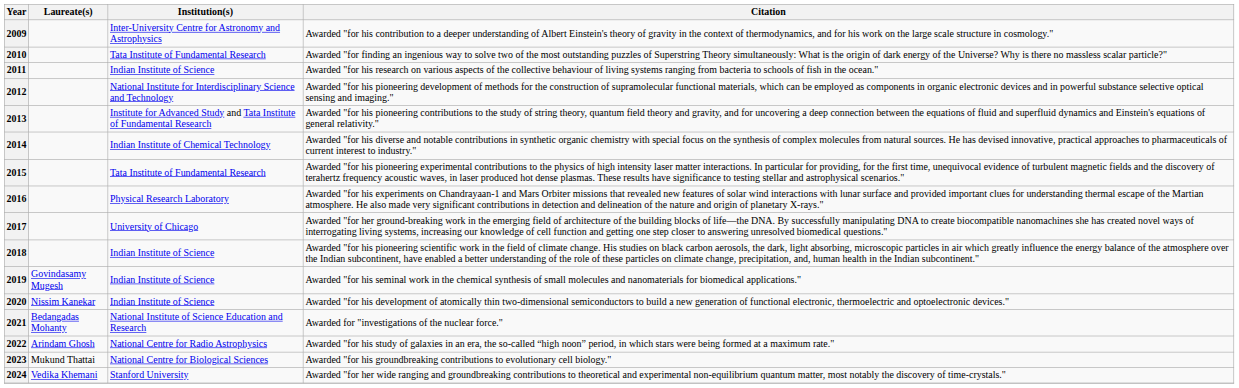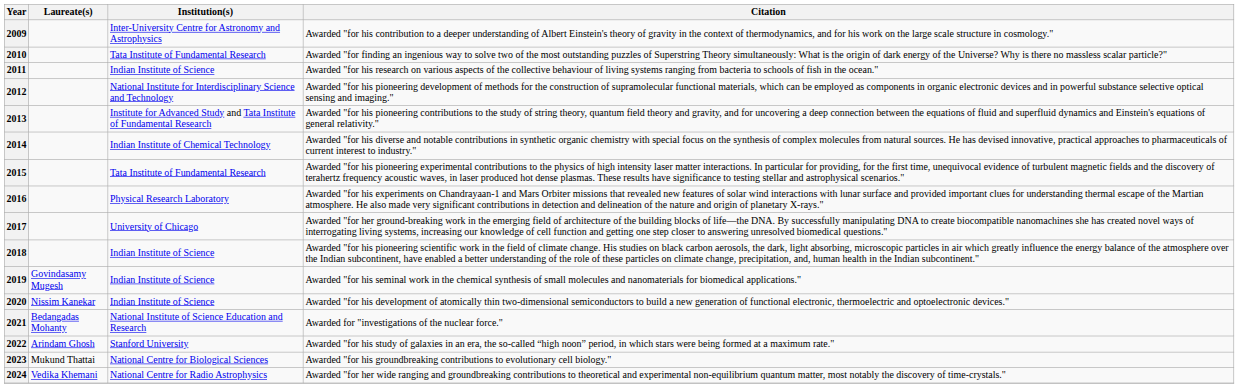 <table style="margin:auto;"  class="wikitable sortable plainrowheaders">
 <tr>
 <th scope=col>Year</th>
 <th scope=col>Laureate(s)</th>
 <th scope=col>Institution(s)</th>
 <th scope=col class=unsortable>Citation</th>
 </tr>
 <tr>
 <th scope=row>2009</th>
 <td></td>
 <td><a href='#'>Inter-University Centre for Astronomy and Astrophysics</a></td>
 <td>Awarded "for his contribution to a deeper understanding of Albert Einstein's theory of gravity in the context of thermodynamics, and for his work on the large scale structure in cosmology."</td>
 </tr>
 <tr>
 <th scope=row>2010</th>
 <td></td>
 <td><a href='#'>Tata Institute of Fundamental Research</a></td>
 <td>Awarded "for finding an ingenious way to solve two of the most outstanding puzzles of Superstring Theory simultaneously: What is the origin of dark energy of the Universe? Why is there no massless scalar particle?"</td>
 </tr>
 <tr>
 <th scope=row>2011</th>
 <td></td>
 <td><a href='#'>Indian Institute of Science</a></td>
 <td>Awarded "for his research on various aspects of the collective behaviour of living systems ranging from bacteria to schools of fish in the ocean."</td>
 </tr>
 <tr>
 <th scope=row>2012</th>
 <td></td>
 <td><a href='#'>National Institute for Interdisciplinary Science and Technology</a></td>
 <td>Awarded "for his pioneering development of methods for the construction of supramolecular functional materials, which can be employed as components in organic electronic devices and in powerful substance selective optical sensing and imaging."</td>
 </tr>
 <tr>
 <th scope=row>2013</th>
 <td></td>
 <td><a href='#'>Institute for Advanced Study</a> and <a href='#'>Tata Institute of Fundamental Research</a></td>
 <td>Awarded "for his pioneering contributions to the study of string theory, quantum field theory and gravity, and for uncovering a deep connection between the equations of fluid and superfluid dynamics and Einstein's equations of general relativity."</td>
 </tr>
 <tr>
 <th scope=row>2014</th>
 <td></td>
 <td><a href='#'>Indian Institute of Chemical Technology</a></td>
 <td>Awarded "for his diverse and notable contributions in synthetic organic chemistry with special focus on the synthesis of complex molecules from natural sources. He has devised innovative, practical approaches to pharmaceuticals of current interest to industry."</td>
 </tr>
 <tr>
 <th scope=row>2015</th>
 <td></td>
 <td><a href='#'>Tata Institute of Fundamental Research</a></td>
 <td>Awarded "for his pioneering experimental contributions to the physics of high intensity laser matter interactions. In particular for providing, for the first time, unequivocal evidence of turbulent magnetic fields and the discovery of terahertz frequency acoustic waves, in laser produced hot dense plasmas. These results have significance to testing stellar and astrophysical scenarios."</td>
 </tr>
 <tr>
 <th scope=row>2016</th>
 <td></td>
 <td><a href='#'>Physical Research Laboratory</a></td>
 <td>Awarded "for his experiments on Chandrayaan-1 and Mars Orbiter missions that revealed new features of solar wind interactions with lunar surface and provided important clues for understanding thermal escape of the Martian atmosphere. He also made very significant contributions in detection and delineation of the nature and origin of planetary X-rays."</td>
 </tr>
 <tr>
 <th scope=row>2017</th>
 <td></td>
 <td><a href='#'>University of Chicago</a></td>
 <td>Awarded "for her ground-breaking work in the emerging field of architecture of the building blocks of life—the DNA. By successfully manipulating DNA to create biocompatible nanomachines she has created novel ways of interrogating living systems, increasing our knowledge of cell function and getting one step closer to answering unresolved biomedical questions."</td>
 </tr>
 <tr>
 <th scope=row>2018</th>
 <td></td>
 <td><a href='#'>Indian Institute of Science</a></td>
 <td>Awarded "for his pioneering scientific work in the field of climate change. His studies on black carbon aerosols, the dark, light absorbing, microscopic particles in air which greatly influence the energy balance of the atmosphere over the Indian subcontinent, have enabled a better understanding of the role of these particles on climate change, precipitation, and, human health in the Indian subcontinent."</td>
 </tr>
 <tr>
 <th scope=row>2019</th>
 <td><a href='#'>Govindasamy Mugesh</a></td>
 <td><a href='#'>Indian Institute of Science</a></td>
 <td>Awarded "for his seminal work in the chemical synthesis of small molecules and nanomaterials for biomedical applications."</td>
 </tr>
 <tr>
 <th scope=row>2020</th>
 <td><a href='#'>Nissim Kanekar</a></td>
 <td><a href='#'>Indian Institute of Science</a></td>
 <td>Awarded "for his development of atomically thin two-dimensional semiconductors to build a new generation of functional electronic, thermoelectric and optoelectronic devices."</td>
 </tr>
 <tr>
 <th scope=row>2021</th>
 <td><a href='#'>Bedangadas Mohanty</a></td>
 <td><a href='#'>National Institute of Science Education and Research</a></td>
 <td>Awarded for "investigations of the nuclear force."</td>
 </tr>
 <tr>
 <th>2022</th>
 <td><a href='#'>Arindam Ghosh</a></td>
-<td><a href='#'>National Centre for Radio Astrophysics</a></td>
+<td><a href='#'>Stanford University</a></td>
 <td>Awarded "for his study of galaxies in an era, the so-called “high noon” period, in which stars were being formed at a maximum rate."</td>
 </tr>
 <tr>
 <th>2023</th>
 <td>Mukund Thattai</td>
 <td><a href='#'>National Centre for Biological Sciences</a></td>
 <td>Awarded "for his groundbreaking contributions to evolutionary cell biology."</td>
 </tr>
 <tr>
 <th>2024</th>
 <td><a href='#'>Vedika Khemani</a></td>
-<td><a href='#'>Stanford University</a></td>
+<td><a href='#'>National Centre for Radio Astrophysics</a></td>
 <td>Awarded "for her wide ranging and groundbreaking contributions to theoretical and experimental non-equilibrium quantum matter, most notably the discovery of time-crystals."</td>
 </tr>
 <tr>
 </tr>
 </table>
